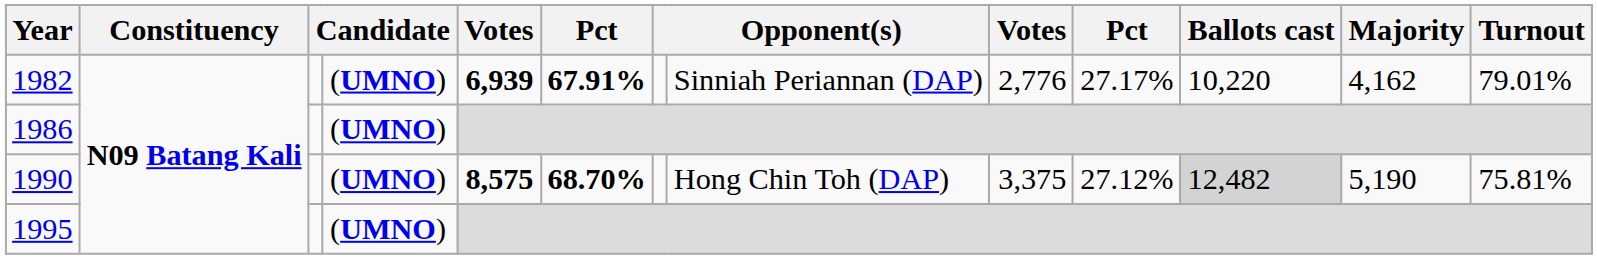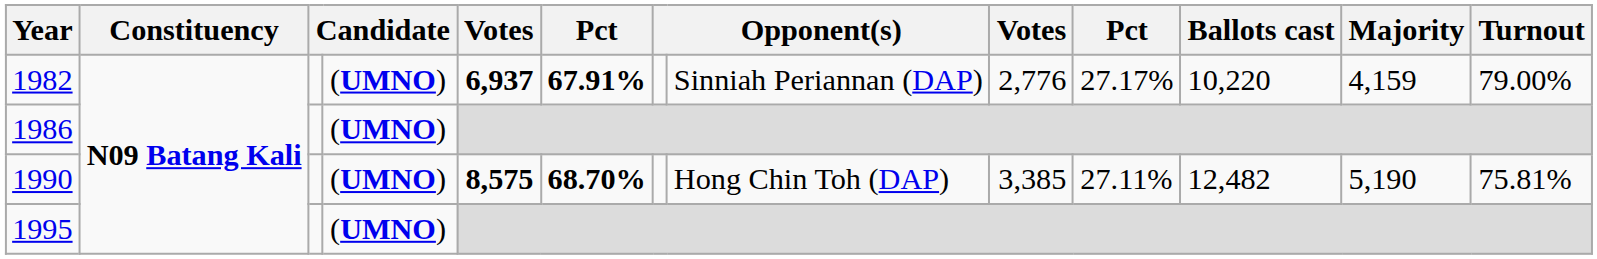 <table class="wikitable" style="margin:0.5em ; font-size:95%">
 <tr>
 <th>Year</th>
 <th>Constituency</th>
 <th colspan=2>Candidate</th>
 <th>Votes</th>
 <th>Pct</th>
 <th colspan=2>Opponent(s)</th>
 <th>Votes</th>
 <th>Pct</th>
 <th>Ballots cast</th>
 <th>Majority</th>
 <th>Turnout</th>
 </tr>
 <tr>
 <td><a href='#'>1982</a></td>
 <td rowspan=4><strong>N09 <a href='#'>Batang Kali</a></strong></td>
 <td></td>
 <td> (<a href='#'><strong>UMNO</strong></a>)</td>
-<td align="right"><strong>6,939</strong></td>
+<td align="right"><strong>6,937</strong></td>
 <td><strong>67.91%</strong></td>
 <td></td>
 <td>Sinniah Periannan (<a href='#'>DAP</a>)</td>
 <td align="right">2,776</td>
 <td>27.17%</td>
 <td>10,220</td>
-<td>4,162</td>
-<td>79.01%</td>
+<td>4,159</td>
+<td>79.00%</td>
 </tr>
 <tr>
 <td><a href='#'>1986</a></td>
 <td></td>
 <td> (<a href='#'><strong>UMNO</strong></a>)</td>
 <td colspan="9" bgcolor="dcdcdc"></td>
 </tr>
 <tr>
 <td><a href='#'>1990</a></td>
 <td></td>
 <td> (<a href='#'><strong>UMNO</strong></a>)</td>
 <td align="right"><strong>8,575</strong></td>
 <td><strong>68.70%</strong></td>
 <td></td>
 <td>Hong Chin Toh (<a href='#'>DAP</a>)</td>
-<td align="right">3,375</td>
-<td>27.12%</td>
-<td style="background: lightgrey;">12,482</td>
+<td align="right">3,385</td>
+<td>27.11%</td>
+<td>12,482</td>
 <td>5,190</td>
 <td>75.81%</td>
 </tr>
 <tr>
 <td><a href='#'>1995</a></td>
 <td></td>
 <td> (<a href='#'><strong>UMNO</strong></a>)</td>
 <td colspan="9" bgcolor="dcdcdc"></td>
 </tr>
 </table>
